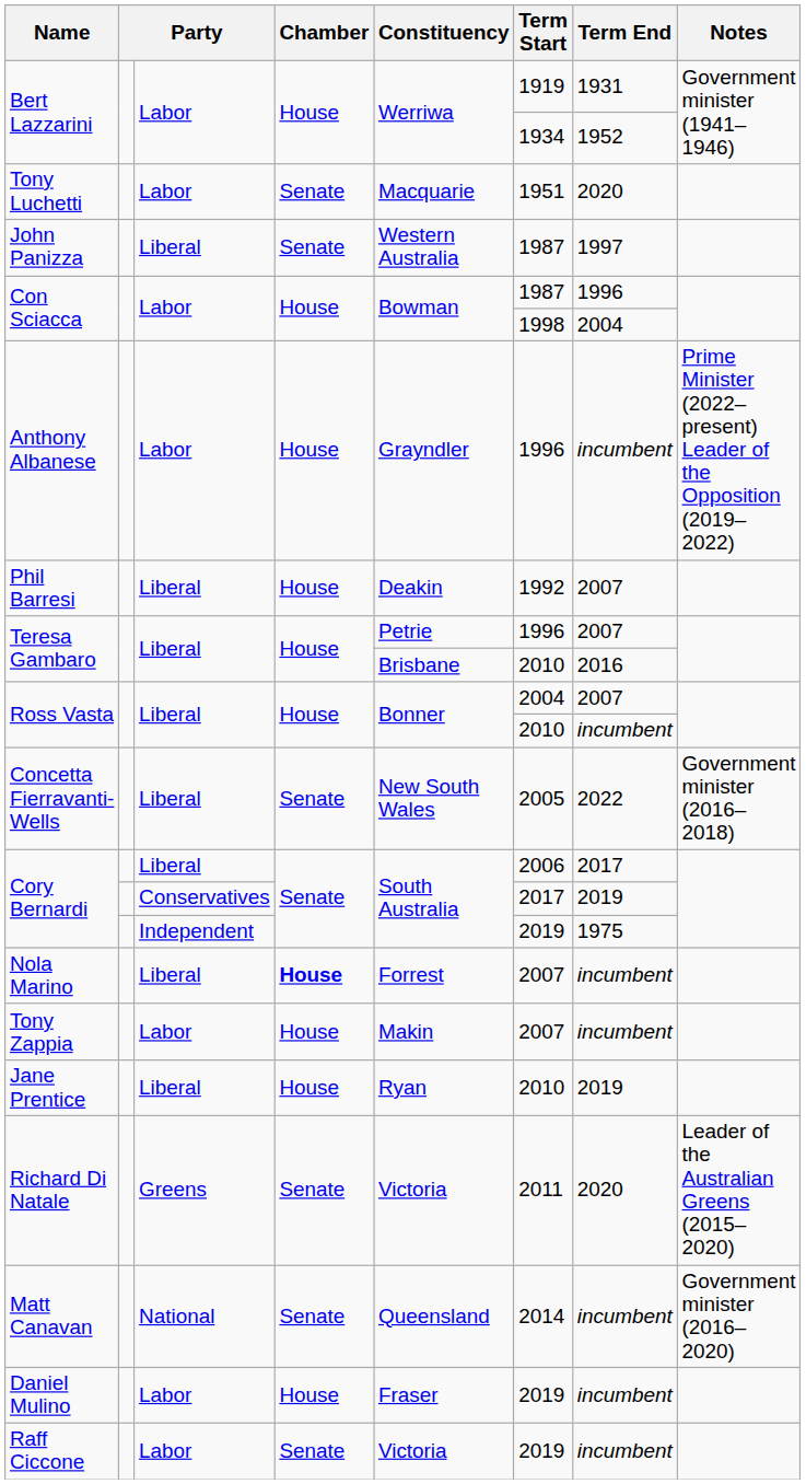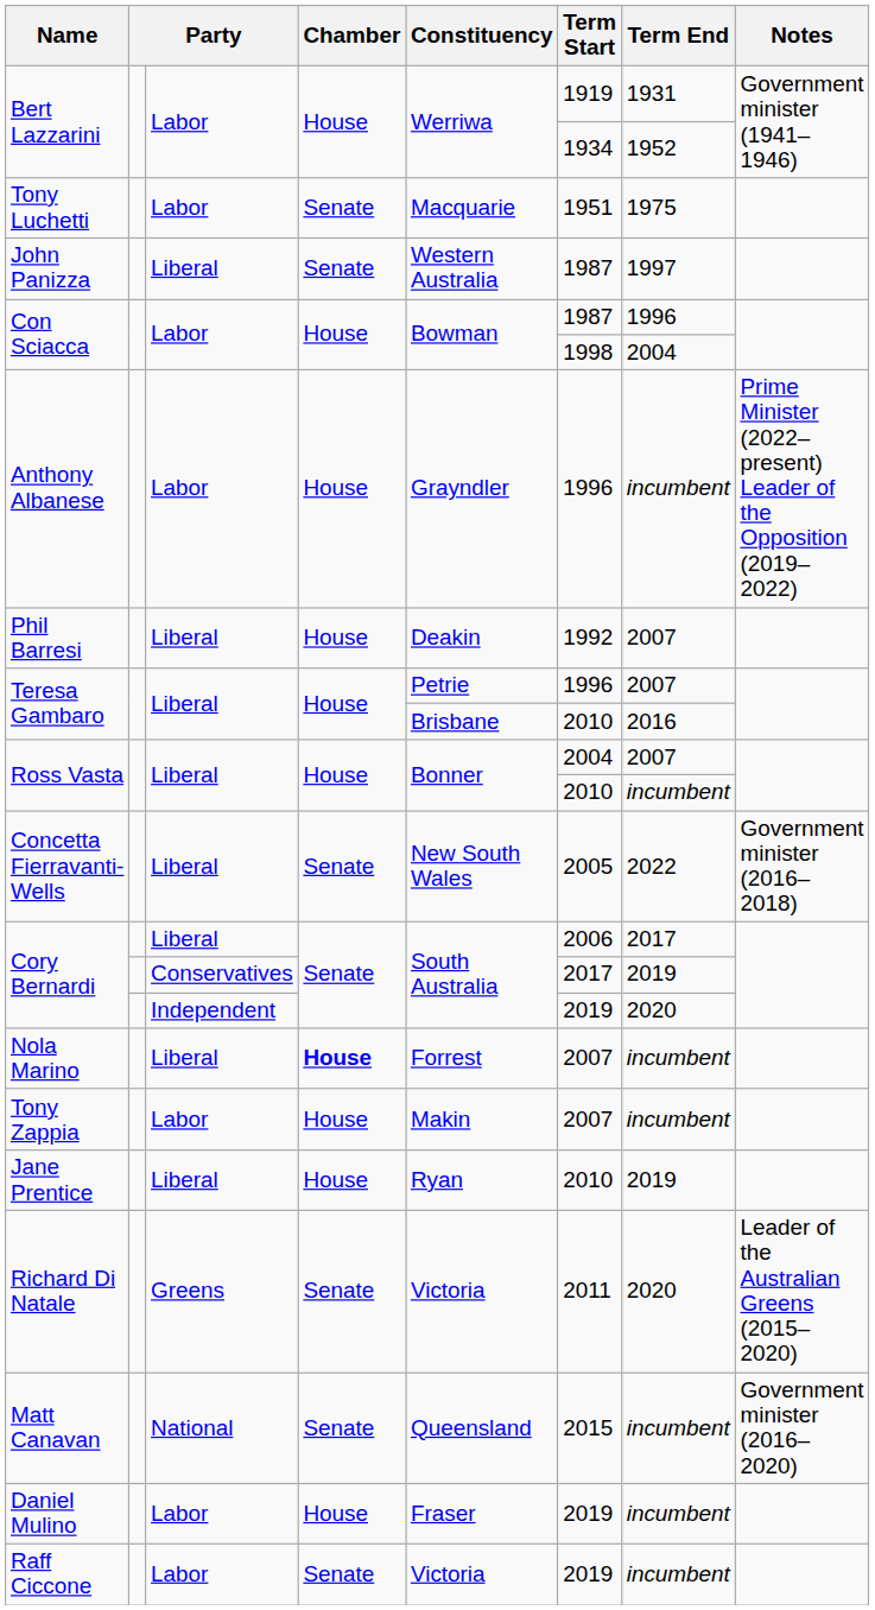 <table class="wikitable sortable">
 <tr>
 <th>Name</th>
 <th colspan=2>Party</th>
 <th>Chamber</th>
 <th>Constituency</th>
 <th>Term Start</th>
 <th>Term End</th>
 <th>Notes</th>
 </tr>
 <tr>
 <td rowspan=2><a href='#'>Bert Lazzarini</a></td>
 <td rowspan=2 > </td>
 <td rowspan=2><a href='#'>Labor</a></td>
 <td rowspan=2><a href='#'>House</a></td>
 <td rowspan=2><a href='#'>Werriwa</a></td>
 <td>1919</td>
 <td>1931</td>
 <td rowspan=2>Government minister (1941–1946)</td>
 </tr>
 <tr>
 <td>1934</td>
 <td>1952</td>
 </tr>
 <tr>
 <td><a href='#'>Tony Luchetti</a></td>
 <td> </td>
 <td><a href='#'>Labor</a></td>
 <td><a href='#'>Senate</a></td>
 <td><a href='#'>Macquarie</a></td>
 <td>1951</td>
-<td>2020</td>
+<td>1975</td>
 <td></td>
 </tr>
 <tr>
 <td><a href='#'>John Panizza</a></td>
 <td> </td>
 <td><a href='#'>Liberal</a></td>
 <td><a href='#'>Senate</a></td>
 <td><a href='#'>Western Australia</a></td>
 <td>1987</td>
 <td>1997</td>
 <td></td>
 </tr>
 <tr>
 <td rowspan=2><a href='#'>Con Sciacca</a></td>
 <td rowspan=2 > </td>
 <td rowspan=2><a href='#'>Labor</a></td>
 <td rowspan=2><a href='#'>House</a></td>
 <td rowspan=2><a href='#'>Bowman</a></td>
 <td>1987</td>
 <td>1996</td>
 <td rowspan=2></td>
 </tr>
 <tr>
 <td>1998</td>
 <td>2004</td>
 </tr>
 <tr>
 <td><a href='#'>Anthony Albanese</a></td>
 <td> </td>
 <td><a href='#'>Labor</a></td>
 <td><a href='#'>House</a></td>
 <td><a href='#'>Grayndler</a></td>
 <td>1996</td>
 <td><em>incumbent</em></td>
 <td><a href='#'>Prime Minister</a> (2022–present)<br><a href='#'>Leader of the Opposition</a> (2019–2022)</td>
 </tr>
 <tr>
 <td><a href='#'>Phil Barresi</a></td>
 <td> </td>
 <td><a href='#'>Liberal</a></td>
 <td><a href='#'>House</a></td>
 <td><a href='#'>Deakin</a></td>
 <td>1992</td>
 <td>2007</td>
 <td></td>
 </tr>
 <tr>
 <td rowspan=2><a href='#'>Teresa Gambaro</a></td>
 <td rowspan=2 > </td>
 <td rowspan=2><a href='#'>Liberal</a></td>
 <td rowspan=2><a href='#'>House</a></td>
 <td><a href='#'>Petrie</a></td>
 <td>1996</td>
 <td>2007</td>
 <td rowspan=2></td>
 </tr>
 <tr>
 <td><a href='#'>Brisbane</a></td>
 <td>2010</td>
 <td>2016</td>
 </tr>
 <tr>
 <td rowspan=2><a href='#'>Ross Vasta</a></td>
 <td rowspan=2 > </td>
 <td rowspan=2><a href='#'>Liberal</a></td>
 <td rowspan=2><a href='#'>House</a></td>
 <td rowspan=2><a href='#'>Bonner</a></td>
 <td>2004</td>
 <td>2007</td>
 <td rowspan=2></td>
 </tr>
 <tr>
 <td>2010</td>
 <td><em>incumbent</em></td>
 </tr>
 <tr>
 <td><a href='#'>Concetta Fierravanti-Wells</a></td>
 <td> </td>
 <td><a href='#'>Liberal</a></td>
 <td><a href='#'>Senate</a></td>
 <td><a href='#'>New South Wales</a></td>
 <td>2005</td>
 <td>2022</td>
 <td>Government minister (2016–2018)</td>
 </tr>
 <tr>
 <td rowspan=3><a href='#'>Cory Bernardi</a></td>
 <td> </td>
 <td><a href='#'>Liberal</a></td>
 <td rowspan=3><a href='#'>Senate</a></td>
 <td rowspan=3><a href='#'>South Australia</a></td>
 <td>2006</td>
 <td>2017</td>
 <td rowspan=3></td>
 </tr>
 <tr>
 <td> </td>
 <td><a href='#'>Conservatives</a></td>
 <td>2017</td>
 <td>2019</td>
 </tr>
 <tr>
 <td> </td>
 <td><a href='#'>Independent</a></td>
 <td>2019</td>
-<td>1975</td>
+<td>2020</td>
 </tr>
 <tr>
 <td><a href='#'>Nola Marino</a></td>
 <td> </td>
 <td><a href='#'>Liberal</a></td>
 <td><strong><a href='#'>House</a></strong></td>
 <td><a href='#'>Forrest</a></td>
 <td>2007</td>
 <td><em>incumbent</em></td>
 <td></td>
 </tr>
 <tr>
 <td><a href='#'>Tony Zappia</a></td>
 <td> </td>
 <td><a href='#'>Labor</a></td>
 <td><a href='#'>House</a></td>
 <td><a href='#'>Makin</a></td>
 <td>2007</td>
 <td><em>incumbent</em></td>
 <td></td>
 </tr>
 <tr>
 <td><a href='#'>Jane Prentice</a></td>
 <td> </td>
 <td><a href='#'>Liberal</a></td>
 <td><a href='#'>House</a></td>
 <td><a href='#'>Ryan</a></td>
 <td>2010</td>
 <td>2019</td>
 <td></td>
 </tr>
 <tr>
 <td><a href='#'>Richard Di Natale</a></td>
 <td> </td>
 <td><a href='#'>Greens</a></td>
 <td><a href='#'>Senate</a></td>
 <td><a href='#'>Victoria</a></td>
 <td>2011</td>
 <td>2020</td>
 <td>Leader of the <a href='#'>Australian Greens</a> (2015–2020)</td>
 </tr>
 <tr>
 <td><a href='#'>Matt Canavan</a></td>
 <td> </td>
 <td><a href='#'>National</a></td>
 <td><a href='#'>Senate</a></td>
 <td><a href='#'>Queensland</a></td>
-<td>2014</td>
+<td>2015</td>
 <td><em>incumbent</em></td>
 <td>Government minister (2016–2020)</td>
 </tr>
 <tr>
 <td><a href='#'>Daniel Mulino</a></td>
 <td> </td>
 <td><a href='#'>Labor</a></td>
 <td><a href='#'>House</a></td>
 <td><a href='#'>Fraser</a></td>
 <td>2019</td>
 <td><em>incumbent</em></td>
 <td></td>
 </tr>
 <tr>
 <td><a href='#'>Raff Ciccone</a></td>
 <td> </td>
 <td><a href='#'>Labor</a></td>
 <td><a href='#'>Senate</a></td>
 <td><a href='#'>Victoria</a></td>
 <td>2019</td>
 <td><em>incumbent</em></td>
 <td></td>
 </tr>
 </table>
